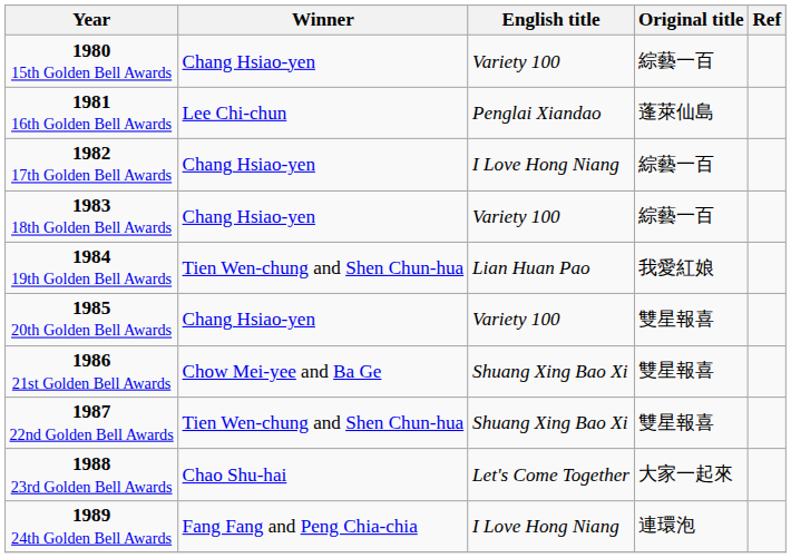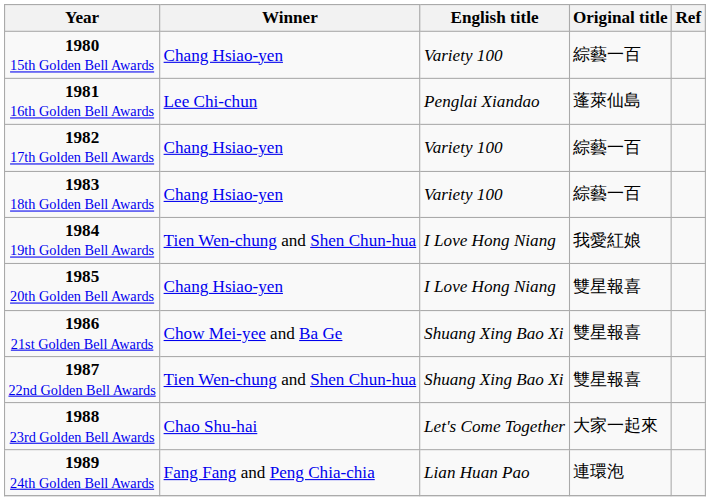 <table class="wikitable sortable">
 <tr style="background:#bebebe;">
 <th>Year</th>
 <th>Winner</th>
 <th>English title</th>
 <th>Original title</th>
 <th>Ref</th>
 </tr>
 <tr>
 <td style="text-align:center"><strong>1980</strong> <br> <small><a href='#'>15th Golden Bell Awards</a></small></td>
 <td><a href='#'>Chang Hsiao-yen</a></td>
 <td><em>Variety 100</em></td>
 <td>綜藝一百</td>
 <td></td>
 </tr>
 <tr>
 <td style="text-align:center"><strong>1981</strong> <br> <small><a href='#'>16th Golden Bell Awards</a></small></td>
 <td><a href='#'>Lee Chi-chun</a></td>
 <td><em>Penglai Xiandao</em></td>
 <td>蓬萊仙島</td>
 <td></td>
 </tr>
 <tr>
 <td style="text-align:center"><strong>1982</strong> <br> <small><a href='#'>17th Golden Bell Awards</a></small></td>
 <td><a href='#'>Chang Hsiao-yen</a></td>
-<td><em>I Love Hong Niang</em></td>
+<td><em>Variety 100</em></td>
 <td>綜藝一百</td>
 <td></td>
 </tr>
 <tr>
 <td style="text-align:center"><strong>1983</strong> <br> <small><a href='#'>18th Golden Bell Awards</a></small></td>
 <td><a href='#'>Chang Hsiao-yen</a></td>
 <td><em>Variety 100</em></td>
 <td>綜藝一百</td>
 <td></td>
 </tr>
 <tr>
 <td style="text-align:center"><strong>1984</strong> <br> <small><a href='#'>19th Golden Bell Awards</a></small></td>
 <td><a href='#'>Tien Wen-chung</a> and <a href='#'>Shen Chun-hua </a></td>
-<td><em>Lian Huan Pao</em></td>
+<td><em>I Love Hong Niang</em></td>
 <td>我愛紅娘</td>
 <td></td>
 </tr>
 <tr>
 <td style="text-align:center"><strong>1985</strong> <br> <small><a href='#'>20th Golden Bell Awards</a></small></td>
 <td><a href='#'>Chang Hsiao-yen</a></td>
-<td><em>Variety 100</em></td>
+<td><em>I Love Hong Niang</em></td>
 <td>雙星報喜</td>
 <td></td>
 </tr>
 <tr>
 <td style="text-align:center"><strong>1986</strong> <br> <small><a href='#'>21st Golden Bell Awards</a></small></td>
 <td><a href='#'>Chow Mei-yee</a> and <a href='#'>Ba Ge</a></td>
 <td><em>Shuang Xing Bao Xi</em></td>
 <td>雙星報喜</td>
 <td></td>
 </tr>
 <tr>
 <td style="text-align:center"><strong>1987</strong> <br> <small><a href='#'>22nd Golden Bell Awards</a></small></td>
 <td><a href='#'>Tien Wen-chung</a> and <a href='#'>Shen Chun-hua </a></td>
 <td><em>Shuang Xing Bao Xi</em></td>
 <td>雙星報喜</td>
 <td></td>
 </tr>
 <tr>
 <td style="text-align:center"><strong>1988</strong> <br> <small><a href='#'>23rd Golden Bell Awards</a></small></td>
 <td><a href='#'>Chao Shu-hai</a></td>
 <td><em>Let's Come Together</em></td>
 <td>大家一起來</td>
 <td></td>
 </tr>
 <tr>
 <td style="text-align:center"><strong>1989</strong> <br> <small><a href='#'>24th Golden Bell Awards</a></small></td>
 <td><a href='#'>Fang Fang</a> and <a href='#'>Peng Chia-chia</a></td>
-<td><em>I Love Hong Niang</em></td>
+<td><em>Lian Huan Pao</em></td>
 <td>連環泡</td>
 <td></td>
 </tr>
 <tr>
 </tr>
 </table>
